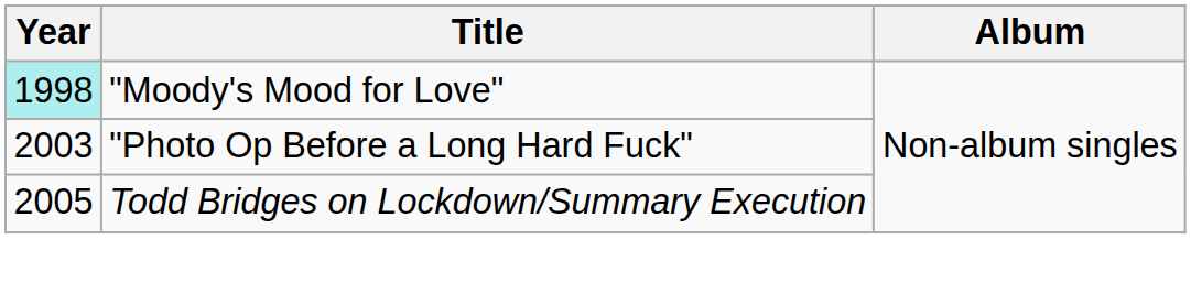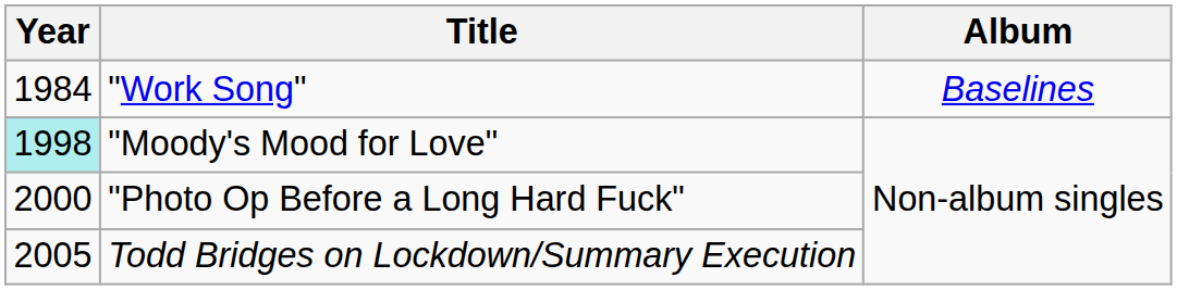 <table class="wikitable" border="1">
 <tr>
 <th>Year</th>
 <th>Title</th>
 <th>Album</th>
 </tr>
 <tr>
+<td>1984</td>
+<td>"<a href='#'>Work Song</a>"</td>
+<td align="center"><em><a href='#'>Baselines</a></em></td>
+</tr>
+<tr>
 <td style="background: paleturquoise;">1998</td>
 <td>"Moody's Mood for Love"</td>
 <td rowspan="3">Non-album singles</td>
 </tr>
 <tr>
-<td>2003</td>
+<td>2000</td>
 <td>"Photo Op Before a Long Hard Fuck"</td>
 </tr>
 <tr>
 <td>2005</td>
 <td><em>Todd Bridges on Lockdown/Summary Execution</em></td>
 </tr>
 </table>
